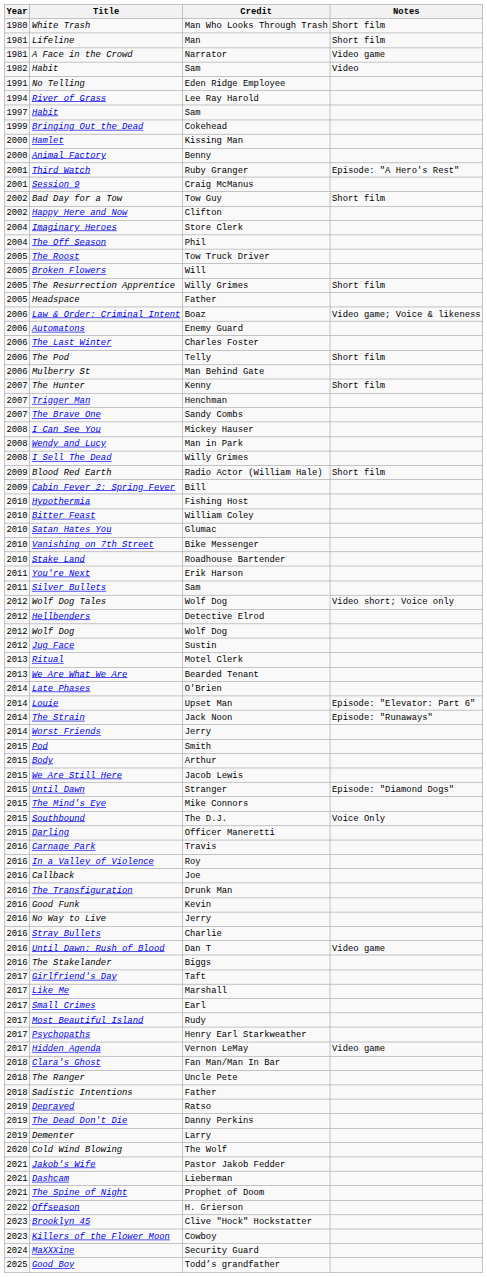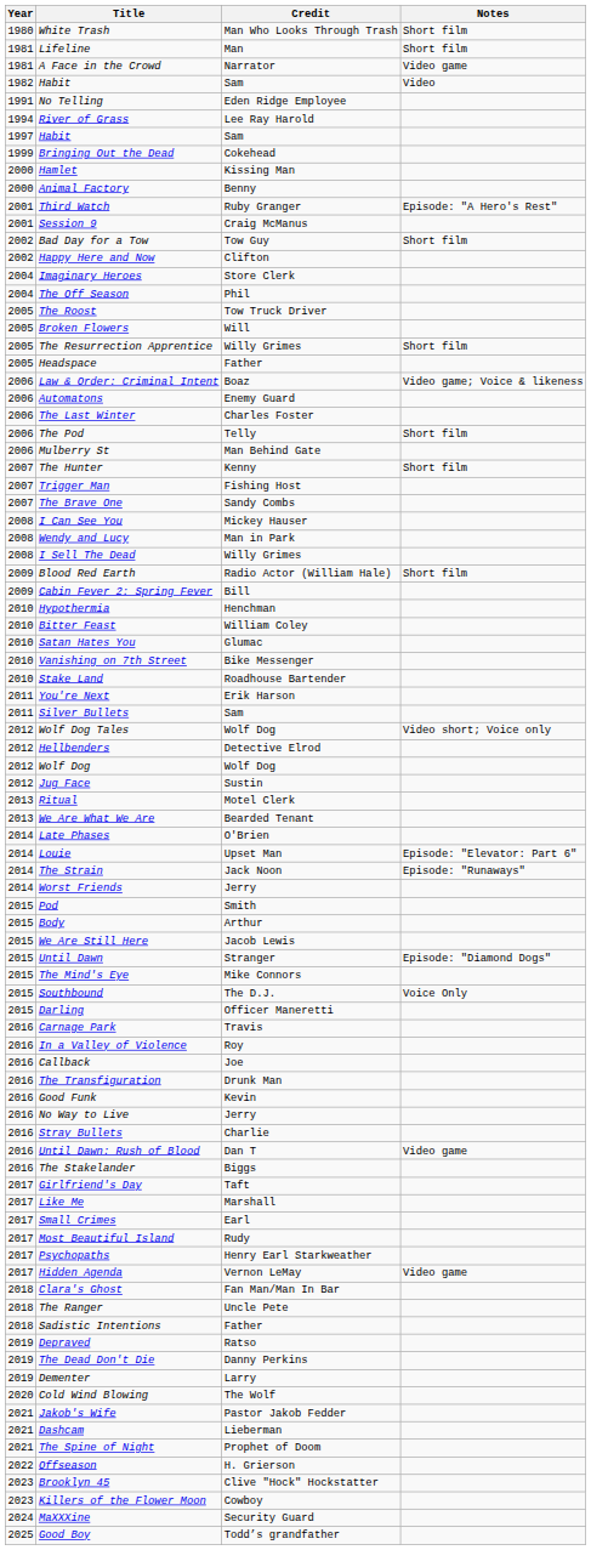 <table class="wikitable sortable plainrowheaders">
 <tr>
 <th>Year</th>
 <th>Title</th>
 <th>Credit</th>
 <th>Notes</th>
 </tr>
 <tr>
 <td>1980</td>
 <td><em>White Trash</em></td>
 <td>Man Who Looks Through Trash</td>
 <td>Short film</td>
 </tr>
 <tr>
 <td>1981</td>
 <td><em>Lifeline</em></td>
 <td>Man</td>
 <td>Short film</td>
 </tr>
 <tr>
 <td>1981</td>
 <td><em>A Face in the Crowd</em></td>
 <td>Narrator</td>
 <td>Video game</td>
 </tr>
 <tr>
 <td>1982</td>
 <td><em>Habit</em></td>
 <td>Sam</td>
 <td>Video</td>
 </tr>
 <tr>
 <td>1991</td>
 <td><em>No Telling</em></td>
 <td>Eden Ridge Employee</td>
 <td></td>
 </tr>
 <tr>
 <td>1994</td>
 <td><em><a href='#'>River of Grass</a></em></td>
 <td>Lee Ray Harold</td>
 <td></td>
 </tr>
 <tr>
 <td>1997</td>
 <td><em><a href='#'>Habit</a></em></td>
 <td>Sam</td>
 <td></td>
 </tr>
 <tr>
 <td>1999</td>
 <td><em><a href='#'>Bringing Out the Dead</a></em></td>
 <td>Cokehead</td>
 <td></td>
 </tr>
 <tr>
 <td>2000</td>
 <td><em><a href='#'>Hamlet</a></em></td>
 <td>Kissing Man</td>
 <td></td>
 </tr>
 <tr>
 <td>2000</td>
 <td><em><a href='#'>Animal Factory</a></em></td>
 <td>Benny</td>
 <td></td>
 </tr>
 <tr>
 <td>2001</td>
 <td><em><a href='#'>Third Watch</a></em></td>
 <td>Ruby Granger</td>
 <td>Episode: "A Hero's Rest"</td>
 </tr>
 <tr>
 <td>2001</td>
 <td><em><a href='#'>Session 9</a></em></td>
 <td>Craig McManus</td>
 <td></td>
 </tr>
 <tr>
 <td>2002</td>
 <td><em>Bad Day for a Tow</em></td>
 <td>Tow Guy</td>
 <td>Short film</td>
 </tr>
 <tr>
 <td>2002</td>
 <td><em><a href='#'>Happy Here and Now</a></em></td>
 <td>Clifton</td>
 <td></td>
 </tr>
 <tr>
 <td>2004</td>
 <td><em><a href='#'>Imaginary Heroes</a></em></td>
 <td>Store Clerk</td>
 <td></td>
 </tr>
 <tr>
 <td>2004</td>
 <td><em><a href='#'>The Off Season</a></em></td>
 <td>Phil</td>
 <td></td>
 </tr>
 <tr>
 <td>2005</td>
 <td><em><a href='#'>The Roost</a></em></td>
 <td>Tow Truck Driver</td>
 <td></td>
 </tr>
 <tr>
 <td>2005</td>
 <td><em><a href='#'>Broken Flowers</a></em></td>
 <td>Will</td>
 <td></td>
 </tr>
 <tr>
 <td>2005</td>
 <td><em>The Resurrection Apprentice</em></td>
 <td>Willy Grimes</td>
 <td>Short film</td>
 </tr>
 <tr>
 <td>2005</td>
 <td><em>Headspace</em></td>
 <td>Father</td>
 <td></td>
 </tr>
 <tr>
 <td>2006</td>
 <td><em><a href='#'>Law & Order: Criminal Intent</a></em></td>
 <td>Boaz</td>
 <td>Video game; Voice & likeness</td>
 </tr>
 <tr>
 <td>2006</td>
 <td><em><a href='#'>Automatons</a></em></td>
 <td>Enemy Guard</td>
 <td></td>
 </tr>
 <tr>
 <td>2006</td>
 <td><em><a href='#'>The Last Winter</a></em></td>
 <td>Charles Foster</td>
 <td></td>
 </tr>
 <tr>
 <td>2006</td>
 <td><em>The Pod</em></td>
 <td>Telly</td>
 <td>Short film</td>
 </tr>
 <tr>
 <td>2006</td>
 <td><em>Mulberry St</em></td>
 <td>Man Behind Gate</td>
 <td></td>
 </tr>
 <tr>
 <td>2007</td>
 <td><em>The Hunter</em></td>
 <td>Kenny</td>
 <td>Short film</td>
 </tr>
 <tr>
 <td>2007</td>
 <td><em><a href='#'>Trigger Man</a></em></td>
-<td>Henchman</td>
+<td>Fishing Host</td>
 <td></td>
 </tr>
 <tr>
 <td>2007</td>
 <td><em><a href='#'>The Brave One</a></em></td>
 <td>Sandy Combs</td>
 <td></td>
 </tr>
 <tr>
 <td>2008</td>
 <td><em><a href='#'>I Can See You</a></em></td>
 <td>Mickey Hauser</td>
 <td></td>
 </tr>
 <tr>
 <td>2008</td>
 <td><em><a href='#'>Wendy and Lucy</a></em></td>
 <td>Man in Park</td>
 <td></td>
 </tr>
 <tr>
 <td>2008</td>
 <td><em><a href='#'>I Sell The Dead</a></em></td>
 <td>Willy Grimes</td>
 <td></td>
 </tr>
 <tr>
 <td>2009</td>
 <td><em>Blood Red Earth</em></td>
 <td>Radio Actor (William Hale)</td>
 <td>Short film</td>
 </tr>
 <tr>
 <td>2009</td>
 <td><em><a href='#'>Cabin Fever 2: Spring Fever</a></em></td>
 <td>Bill</td>
 <td></td>
 </tr>
 <tr>
 <td>2010</td>
 <td><em><a href='#'>Hypothermia</a></em></td>
-<td>Fishing Host</td>
+<td>Henchman</td>
 <td></td>
 </tr>
 <tr>
 <td>2010</td>
 <td><em><a href='#'>Bitter Feast</a></em></td>
 <td>William Coley</td>
 <td></td>
 </tr>
 <tr>
 <td>2010</td>
 <td><em><a href='#'>Satan Hates You</a></em></td>
 <td>Glumac</td>
 <td></td>
 </tr>
 <tr>
 <td>2010</td>
 <td><em><a href='#'>Vanishing on 7th Street</a></em></td>
 <td>Bike Messenger</td>
 <td></td>
 </tr>
 <tr>
 <td>2010</td>
 <td><em><a href='#'>Stake Land</a></em></td>
 <td>Roadhouse Bartender</td>
 <td></td>
 </tr>
 <tr>
 <td>2011</td>
 <td><em><a href='#'>You're Next</a></em></td>
 <td>Erik Harson</td>
 <td></td>
 </tr>
 <tr>
 <td>2011</td>
 <td><em><a href='#'>Silver Bullets</a></em></td>
 <td>Sam</td>
 <td></td>
 </tr>
 <tr>
 <td>2012</td>
 <td><em>Wolf Dog Tales</em></td>
 <td>Wolf Dog</td>
 <td>Video short; Voice only</td>
 </tr>
 <tr>
 <td>2012</td>
 <td><em><a href='#'>Hellbenders</a></em></td>
 <td>Detective Elrod</td>
 <td></td>
 </tr>
 <tr>
 <td>2012</td>
 <td><em>Wolf Dog</em></td>
 <td>Wolf Dog</td>
 <td></td>
 </tr>
 <tr>
 <td>2012</td>
 <td><em><a href='#'>Jug Face</a></em></td>
 <td>Sustin</td>
 <td></td>
 </tr>
 <tr>
 <td>2013</td>
 <td><em><a href='#'>Ritual</a></em></td>
 <td>Motel Clerk</td>
 <td></td>
 </tr>
 <tr>
 <td>2013</td>
 <td><em><a href='#'>We Are What We Are</a></em></td>
 <td>Bearded Tenant</td>
 <td></td>
 </tr>
 <tr>
 <td>2014</td>
 <td><em><a href='#'>Late Phases</a></em></td>
 <td>O'Brien</td>
 <td></td>
 </tr>
 <tr>
 <td>2014</td>
 <td><em><a href='#'>Louie</a></em></td>
 <td>Upset Man</td>
 <td>Episode: "Elevator: Part 6"</td>
 </tr>
 <tr>
 <td>2014</td>
 <td><em><a href='#'>The Strain</a></em></td>
 <td>Jack Noon</td>
 <td>Episode: "Runaways"</td>
 </tr>
 <tr>
 <td>2014</td>
 <td><em><a href='#'>Worst Friends</a></em></td>
 <td>Jerry</td>
 <td></td>
 </tr>
 <tr>
 <td>2015</td>
 <td><em><a href='#'>Pod</a></em></td>
 <td>Smith</td>
 <td></td>
 </tr>
 <tr>
 <td>2015</td>
 <td><em><a href='#'>Body</a></em></td>
 <td>Arthur</td>
 <td></td>
 </tr>
 <tr>
 <td>2015</td>
 <td><em><a href='#'>We Are Still Here</a></em></td>
 <td>Jacob Lewis</td>
 <td></td>
 </tr>
 <tr>
 <td>2015</td>
 <td><em><a href='#'>Until Dawn</a></em></td>
 <td>Stranger</td>
 <td>Episode: "Diamond Dogs"</td>
 </tr>
 <tr>
 <td>2015</td>
 <td><em><a href='#'>The Mind's Eye</a></em></td>
 <td>Mike Connors</td>
 <td></td>
 </tr>
 <tr>
 <td>2015</td>
 <td><em><a href='#'>Southbound</a></em></td>
 <td>The D.J.</td>
 <td>Voice Only</td>
 </tr>
 <tr>
 <td>2015</td>
 <td><em><a href='#'>Darling</a></em></td>
 <td>Officer Maneretti</td>
 <td></td>
 </tr>
 <tr>
 <td>2016</td>
 <td><em><a href='#'>Carnage Park</a></em></td>
 <td>Travis</td>
 <td></td>
 </tr>
 <tr>
 <td>2016</td>
 <td><em><a href='#'>In a Valley of Violence</a></em></td>
 <td>Roy</td>
 <td></td>
 </tr>
 <tr>
 <td>2016</td>
 <td><em>Callback</em></td>
 <td>Joe</td>
 <td></td>
 </tr>
 <tr>
 <td>2016</td>
 <td><em><a href='#'>The Transfiguration</a></em></td>
 <td>Drunk Man</td>
 <td></td>
 </tr>
 <tr>
 <td>2016</td>
 <td><em>Good Funk</em></td>
 <td>Kevin</td>
 <td></td>
 </tr>
 <tr>
 <td>2016</td>
 <td><em>No Way to Live</em></td>
 <td>Jerry</td>
 <td></td>
 </tr>
 <tr>
 <td>2016</td>
 <td><em><a href='#'>Stray Bullets</a></em></td>
 <td>Charlie</td>
 <td></td>
 </tr>
 <tr>
 <td>2016</td>
 <td><em><a href='#'>Until Dawn: Rush of Blood</a></em></td>
 <td>Dan T</td>
 <td>Video game</td>
 </tr>
 <tr>
 <td>2016</td>
 <td><em>The Stakelander</em></td>
 <td>Biggs</td>
 <td></td>
 </tr>
 <tr>
 <td>2017</td>
 <td><em><a href='#'>Girlfriend's Day</a></em></td>
 <td>Taft</td>
 <td></td>
 </tr>
 <tr>
 <td>2017</td>
 <td><em><a href='#'>Like Me</a></em></td>
 <td>Marshall</td>
 <td></td>
 </tr>
 <tr>
 <td>2017</td>
 <td><em><a href='#'>Small Crimes</a></em></td>
 <td>Earl</td>
 <td></td>
 </tr>
 <tr>
 <td>2017</td>
 <td><em><a href='#'>Most Beautiful Island</a></em></td>
 <td>Rudy</td>
 <td></td>
 </tr>
 <tr>
 <td>2017</td>
 <td><em><a href='#'>Psychopaths</a></em></td>
 <td>Henry Earl Starkweather</td>
 <td></td>
 </tr>
 <tr>
 <td>2017</td>
 <td><em><a href='#'>Hidden Agenda</a></em></td>
 <td>Vernon LeMay</td>
 <td>Video game</td>
 </tr>
 <tr>
 <td>2018</td>
 <td><em><a href='#'>Clara's Ghost</a></em></td>
 <td>Fan Man/Man In Bar</td>
 <td></td>
 </tr>
 <tr>
 <td>2018</td>
 <td><em>The Ranger</em></td>
 <td>Uncle Pete</td>
 <td></td>
 </tr>
 <tr>
 <td>2018</td>
 <td><em>Sadistic Intentions</em></td>
 <td>Father</td>
 <td></td>
 </tr>
 <tr>
 <td>2019</td>
 <td><em><a href='#'>Depraved</a></em></td>
 <td>Ratso</td>
 <td></td>
 </tr>
 <tr>
 <td>2019</td>
 <td><em><a href='#'>The Dead Don't Die</a></em></td>
 <td>Danny Perkins</td>
 <td></td>
 </tr>
 <tr>
 <td>2019</td>
 <td><em>Dementer</em></td>
 <td>Larry</td>
 <td></td>
 </tr>
 <tr>
 <td>2020</td>
 <td><em>Cold Wind Blowing</em></td>
 <td>The Wolf</td>
 <td></td>
 </tr>
 <tr>
 <td>2021</td>
 <td><em><a href='#'>Jakob's Wife</a></em></td>
 <td>Pastor Jakob Fedder</td>
 <td></td>
 </tr>
 <tr>
 <td>2021</td>
 <td><em><a href='#'>Dashcam</a></em></td>
 <td>Lieberman</td>
 <td></td>
 </tr>
 <tr>
 <td>2021</td>
 <td><em><a href='#'>The Spine of Night</a></em></td>
 <td>Prophet of Doom</td>
 <td></td>
 </tr>
 <tr>
 <td>2022</td>
 <td><em><a href='#'>Offseason</a></em></td>
 <td>H. Grierson</td>
 <td></td>
 </tr>
 <tr>
 <td>2023</td>
 <td><em><a href='#'>Brooklyn 45</a></em></td>
 <td>Clive "Hock" Hockstatter</td>
 <td></td>
 </tr>
 <tr>
 <td>2023</td>
 <td><em><a href='#'>Killers of the Flower Moon</a></em></td>
 <td>Cowboy</td>
 <td></td>
 </tr>
 <tr>
 <td>2024</td>
 <td><em><a href='#'>MaXXXine</a></em></td>
 <td>Security Guard</td>
 <td></td>
 </tr>
 <tr>
 <td>2025</td>
 <td><em><a href='#'>Good Boy</a></em></td>
 <td>Todd’s grandfather</td>
 <td></td>
 </tr>
 </table>
